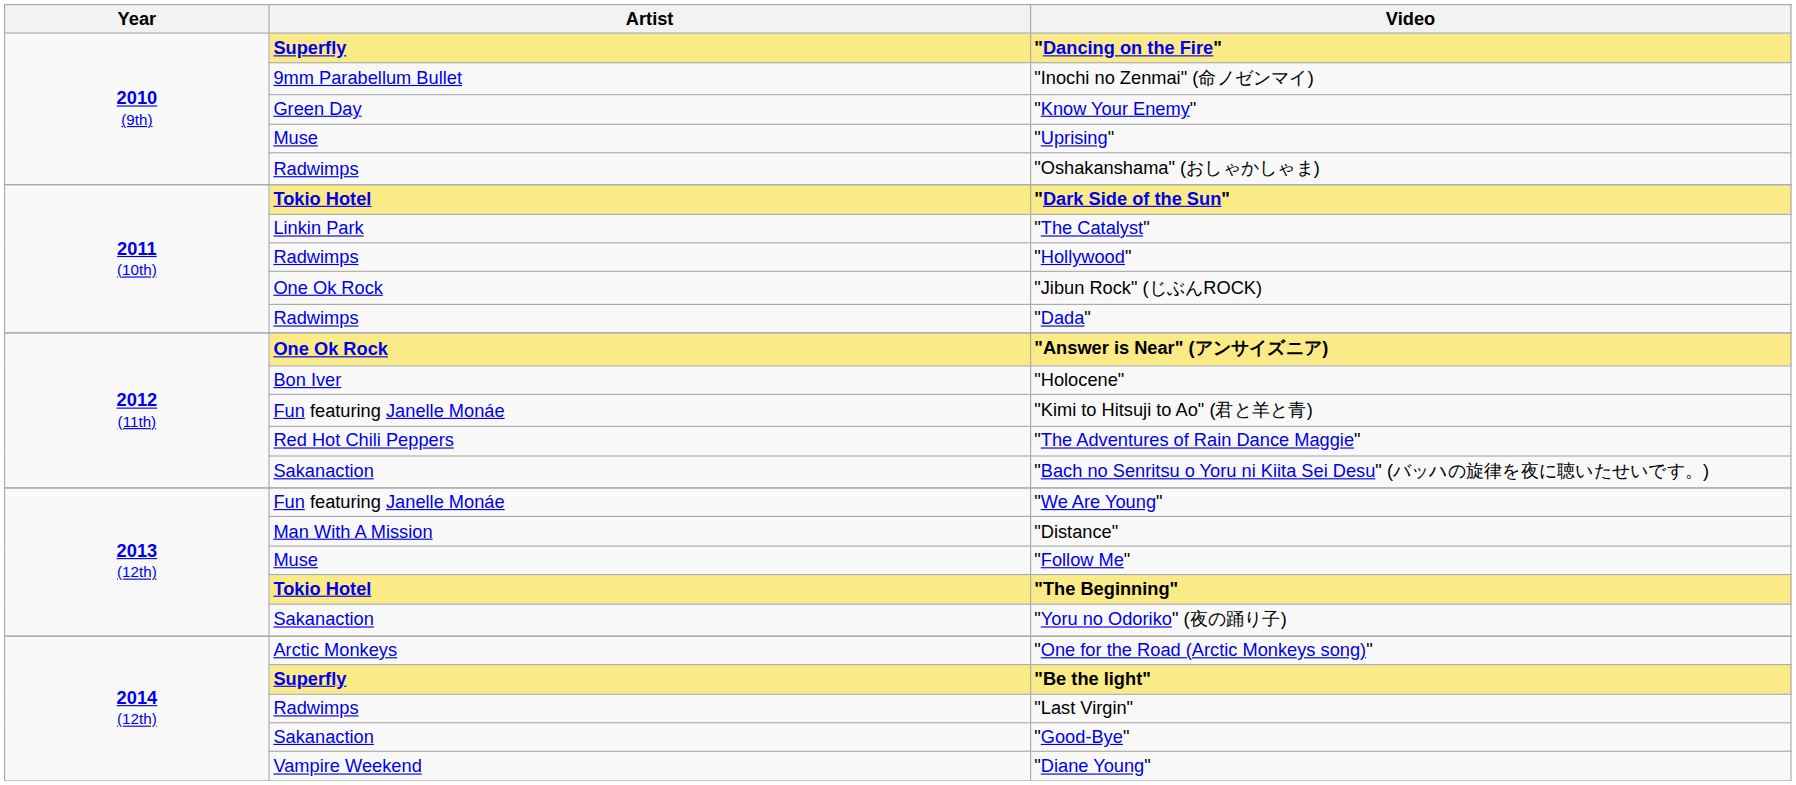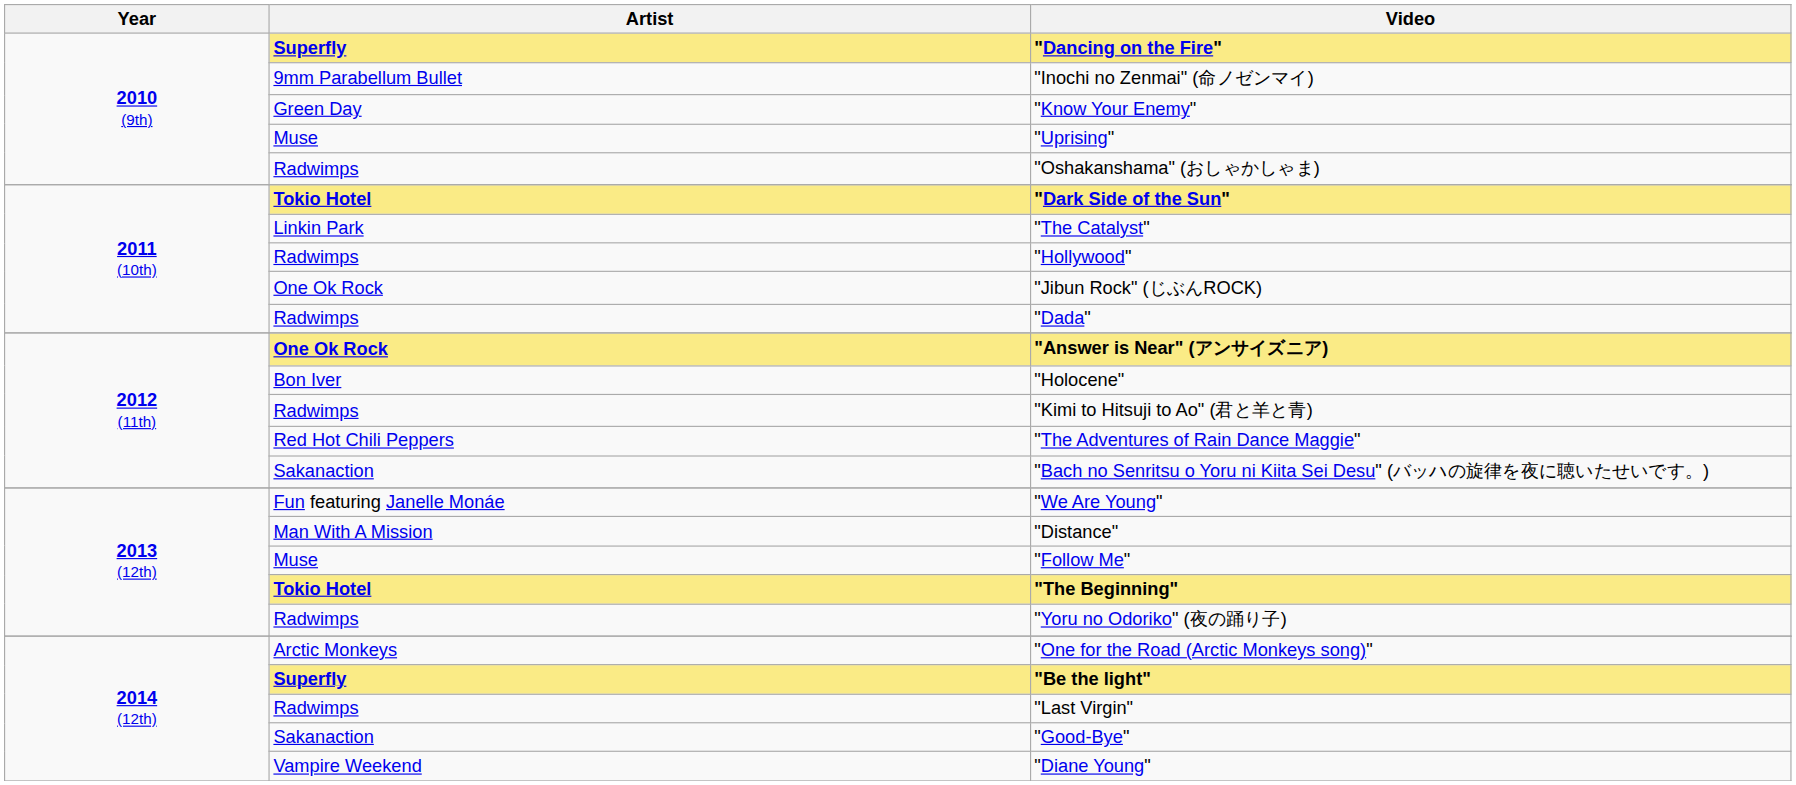 <table class="sortable wikitable">
 <tr>
 <th width="8%">Year</th>
 <th width="23%">Artist</th>
 <th width="23%">Video</th>
 </tr>
 <tr>
 <td rowspan=5 style="text-align:center"><strong><a href='#'>2010</a></strong><br><small><a href='#'>(9th)</a></small></td>
 <td style="background:#FAEB86"><strong><a href='#'>Superfly</a></strong></td>
 <td style="background:#FAEB86"><strong>"<a href='#'>Dancing on the Fire</a>"</strong></td>
 </tr>
 <tr>
 <td><a href='#'>9mm Parabellum Bullet</a></td>
 <td>"Inochi no Zenmai" (命ノゼンマイ)</td>
 </tr>
 <tr>
 <td><a href='#'>Green Day</a></td>
 <td>"<a href='#'>Know Your Enemy</a>"</td>
 </tr>
 <tr>
 <td><a href='#'>Muse</a></td>
 <td>"<a href='#'>Uprising</a>"</td>
 </tr>
 <tr>
 <td><a href='#'>Radwimps</a></td>
 <td>"Oshakanshama" (おしゃかしゃま)</td>
 </tr>
 <tr>
 </tr>
 <tr>
 <td rowspan=5 style="text-align:center"><strong><a href='#'>2011</a></strong><br><small><a href='#'>(10th)</a></small></td>
 <td style="background:#FAEB86"><strong><a href='#'>Tokio Hotel</a></strong></td>
 <td style="background:#FAEB86"><strong>"<a href='#'>Dark Side of the Sun</a>"</strong></td>
 </tr>
 <tr>
 <td><a href='#'>Linkin Park</a></td>
 <td>"<a href='#'>The Catalyst</a>"</td>
 </tr>
 <tr>
 <td><a href='#'>Radwimps</a></td>
 <td>"<a href='#'>Hollywood</a>"</td>
 </tr>
 <tr>
 <td><a href='#'>One Ok Rock</a></td>
 <td>"Jibun Rock" (じぶんROCK)</td>
 </tr>
 <tr>
 <td><a href='#'>Radwimps</a></td>
 <td>"<a href='#'>Dada</a>"</td>
 </tr>
 <tr>
 </tr>
 <tr>
 <td rowspan=5 style="text-align:center"><strong><a href='#'>2012</a></strong><br><small><a href='#'>(11th)</a></small></td>
 <td style="background:#FAEB86"><strong> <a href='#'>One Ok Rock</a> </strong></td>
 <td style="background:#FAEB86"><strong> "Answer is Near" (アンサイズニア)</strong></td>
 </tr>
 <tr>
 <td><a href='#'>Bon Iver</a></td>
 <td>"Holocene"</td>
 </tr>
 <tr>
-<td><a href='#'>Fun</a> featuring <a href='#'>Janelle Monáe</a></td>
+<td><a href='#'>Radwimps</a></td>
 <td>"Kimi to Hitsuji to Ao" (君と羊と青)</td>
 </tr>
 <tr>
 <td><a href='#'>Red Hot Chili Peppers</a></td>
 <td>"<a href='#'>The Adventures of Rain Dance Maggie</a>"</td>
 </tr>
 <tr>
 <td><a href='#'>Sakanaction</a></td>
 <td>"<a href='#'>Bach no Senritsu o Yoru ni Kiita Sei Desu</a>" (バッハの旋律を夜に聴いたせいです。)</td>
 </tr>
 <tr>
 </tr>
 <tr>
 <td rowspan=5 style="text-align:center"><strong><a href='#'>2013</a></strong><br><small><a href='#'>(12th)</a></small></td>
 <td><a href='#'>Fun</a> featuring <a href='#'>Janelle Monáe</a></td>
 <td>"<a href='#'>We Are Young</a>"</td>
 </tr>
 <tr>
 <td><a href='#'>Man With A Mission</a></td>
 <td>"Distance"</td>
 </tr>
 <tr>
 <td><a href='#'>Muse</a></td>
 <td>"<a href='#'>Follow Me</a>"</td>
 </tr>
 <tr>
 <td style="background:#FAEB86"><strong><a href='#'>Tokio Hotel</a></strong></td>
 <td style="background:#FAEB86"><strong> "The Beginning" </strong></td>
 </tr>
 <tr>
-<td><a href='#'>Sakanaction</a></td>
+<td><a href='#'>Radwimps</a></td>
 <td>"<a href='#'>Yoru no Odoriko</a>" (夜の踊り子)</td>
 </tr>
 <tr>
 </tr>
 <tr>
 <td rowspan=5 style="text-align:center"><strong><a href='#'>2014</a></strong><br><small><a href='#'>(12th)</a></small></td>
 <td><a href='#'>Arctic Monkeys</a></td>
 <td>"<a href='#'>One for the Road (Arctic Monkeys song)</a>"</td>
 </tr>
 <tr>
 <td style="background:#FAEB86"><strong><a href='#'>Superfly</a></strong></td>
 <td style="background:#FAEB86"><strong> "Be the light" </strong></td>
 </tr>
 <tr>
 <td><a href='#'>Radwimps</a></td>
 <td>"Last Virgin"</td>
 </tr>
 <tr>
 <td><a href='#'>Sakanaction</a></td>
 <td>"<a href='#'>Good-Bye</a>"</td>
 </tr>
 <tr>
 <td><a href='#'>Vampire Weekend</a></td>
 <td>"<a href='#'>Diane Young</a>"</td>
 </tr>
 </table>
